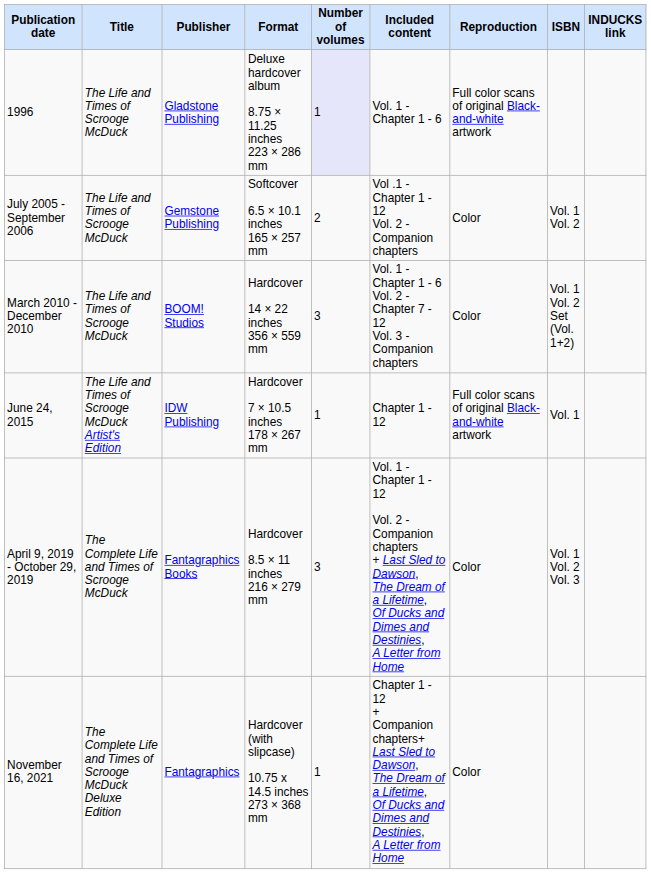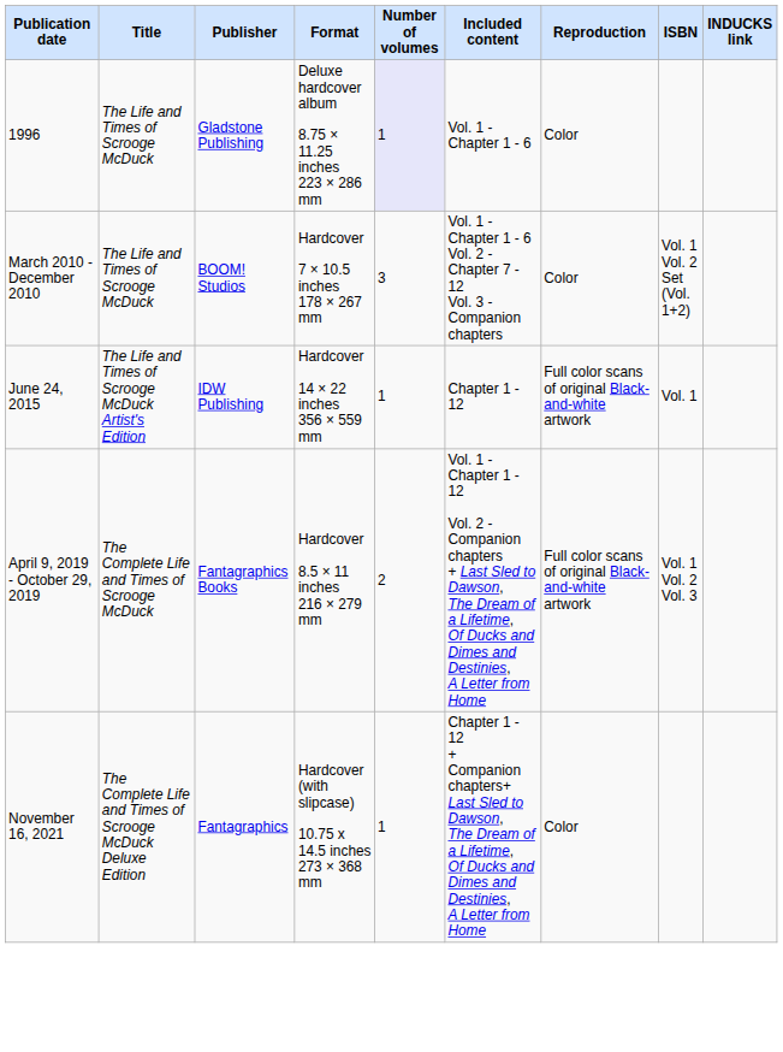 <table class="wikitable sortable">
 <tr>
 <th style="background-color:#D0E4FE" data-sort-type-"number">Publication date</th>
 <th style="background-color:#D0E4FE">Title</th>
 <th style="background-color:#D0E4FE">Publisher</th>
 <th style="background-color:#D0E4FE">Format</th>
 <th style="background-color:#D0E4FE">Number of volumes</th>
 <th style="background-color:#D0E4FE">Included content</th>
 <th style="background-color:#D0E4FE">Reproduction</th>
 <th style="background-color:#D0E4FE">ISBN</th>
 <th style="background-color:#D0E4FE">INDUCKS link</th>
 </tr>
 <tr>
 <td>1996</td>
 <td><em>The Life and Times of Scrooge McDuck</em></td>
 <td><a href='#'>Gladstone Publishing</a></td>
 <td>Deluxe hardcover album<br><br>8.75 × 11.25 inches<br>223 × 286 mm</td>
 <td style="background: lavender;">1</td>
 <td>Vol. 1 - Chapter 1 - 6</td>
-<td>Full color scans of original <a href='#'>Black-and-white</a> artwork</td>
+<td>Color</td>
 <td></td>
 <td></td>
-</tr>
-<tr>
-<td>July 2005 - September 2006</td>
-<td><em>The Life and Times of Scrooge McDuck</em></td>
-<td><a href='#'>Gemstone Publishing</a></td>
-<td>Softcover<br><br>6.5 × 10.1 inches<br>165 × 257 mm</td>
-<td>2</td>
-<td>Vol .1 - Chapter 1 - 12<br>Vol. 2 - Companion chapters</td>
-<td>Color</td>
-<td>Vol. 1 <br>Vol. 2 </td>
-<td><br></td>
 </tr>
 <tr>
 <td>March 2010 - December 2010</td>
 <td><em>The Life and Times of Scrooge McDuck</em></td>
 <td><a href='#'>BOOM! Studios</a></td>
-<td>Hardcover<br><br>14 × 22 inches<br>356 × 559 mm</td>
+<td>Hardcover<br><br>7 × 10.5 inches<br>178 × 267 mm</td>
 <td>3</td>
 <td>Vol. 1 - Chapter 1 - 6<br>Vol. 2 - Chapter 7 - 12<br>Vol. 3 - Companion chapters</td>
 <td>Color</td>
 <td>Vol. 1 <br>Vol. 2 <br>Set (Vol. 1+2) </td>
 <td><br><br></td>
 </tr>
 <tr>
 <td>June 24, 2015</td>
 <td><em>The Life and Times of Scrooge McDuck <a href='#'>Artist's Edition</a></em></td>
 <td><a href='#'>IDW Publishing</a></td>
-<td>Hardcover<br><br>7 × 10.5 inches<br>178 × 267 mm</td>
+<td>Hardcover<br><br>14 × 22 inches<br>356 × 559 mm</td>
 <td>1</td>
 <td>Chapter 1 - 12</td>
 <td>Full color scans of original <a href='#'>Black-and-white</a> artwork</td>
 <td>Vol. 1 </td>
 <td></td>
 </tr>
 <tr>
 <td>April 9, 2019 - October 29, 2019</td>
 <td><em>The Complete Life and Times of Scrooge McDuck</em></td>
 <td><a href='#'>Fantagraphics Books</a></td>
 <td>Hardcover<br><br>8.5 × 11 inches<br> 216 × 279 mm</td>
-<td>3</td>
+<td>2</td>
 <td>Vol. 1 - Chapter 1 - 12<br><br>Vol. 2 - Companion chapters<br>+ <em><a href='#'>Last Sled to Dawson</a></em>,<br><em><a href='#'>The Dream of a Lifetime</a></em>,<br><em><a href='#'>Of Ducks and Dimes and Destinies</a></em>,<br><em><a href='#'>A Letter from Home</a></em></td>
-<td>Color</td>
+<td>Full color scans of original <a href='#'>Black-and-white</a> artwork</td>
 <td>Vol. 1 <br>Vol. 2 <br>Vol. 3 </td>
 <td><br></td>
 </tr>
 <tr>
 <td>November 16, 2021</td>
 <td><em>The Complete Life and Times of Scrooge McDuck Deluxe Edition</em></td>
 <td><a href='#'>Fantagraphics</a></td>
 <td>Hardcover<br>(with slipcase)<br><br>10.75 x 14.5 inches<br>273 × 368 mm</td>
 <td>1</td>
 <td>Chapter 1 - 12<br>+<br>Companion chapters+ <em><a href='#'>Last Sled to Dawson</a></em>,<br><em><a href='#'>The Dream of a Lifetime</a></em>,<br><em><a href='#'>Of Ducks and Dimes and Destinies</a></em>,<br><em><a href='#'>A Letter from Home</a></em></td>
 <td>Color</td>
 <td></td>
 <td></td>
 </tr>
 </table>
